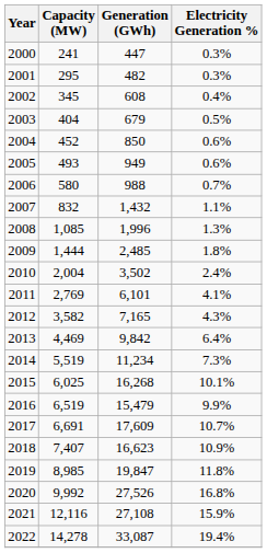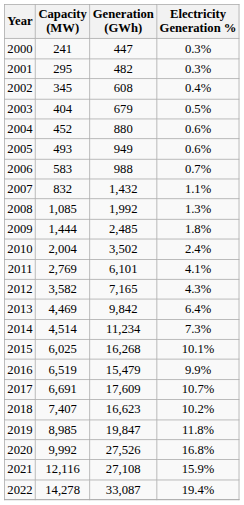 <table class="wikitable">
 <tr>
 <th>Year</th>
 <th>Capacity<br> (MW)</th>
 <th>Generation<br> (GWh)</th>
 <th>Electricity<br> Generation %</th>
 </tr>
 <tr>
 <td align=right>2000</td>
 <td align=center>241</td>
 <td align=center>447</td>
 <td align=center>0.3%</td>
 </tr>
 <tr>
 <td align=right>2001</td>
 <td align=center>295</td>
 <td align=center>482</td>
 <td align=center>0.3%</td>
 </tr>
 <tr>
 <td align=right>2002</td>
 <td align=center>345</td>
 <td align=center>608</td>
 <td align=center>0.4%</td>
 </tr>
 <tr>
 <td align=right>2003</td>
 <td align=center>404</td>
 <td align=center>679</td>
 <td align=center>0.5%</td>
 </tr>
 <tr>
 <td align=right>2004</td>
 <td align=center>452</td>
-<td align=center>850</td>
+<td align=center>880</td>
 <td align=center>0.6%</td>
 </tr>
 <tr>
 <td align=right>2005</td>
 <td align=center>493</td>
 <td align=center>949</td>
 <td align=center>0.6%</td>
 </tr>
 <tr>
 <td align=right>2006</td>
-<td align=center>580</td>
+<td align=center>583</td>
 <td align=center>988</td>
 <td align=center>0.7%</td>
 </tr>
 <tr>
 <td align=right>2007</td>
 <td align=center>832</td>
 <td align=center>1,432</td>
 <td align=center>1.1%</td>
 </tr>
 <tr>
 <td align=right>2008</td>
 <td align=center>1,085</td>
-<td align=center>1,996</td>
+<td align=center>1,992</td>
 <td align=center>1.3%</td>
 </tr>
 <tr>
 <td align=right>2009</td>
 <td align=center>1,444</td>
 <td align=center>2,485</td>
 <td align=center>1.8%</td>
 </tr>
 <tr>
 <td align=right>2010</td>
 <td align=center>2,004</td>
 <td align=center>3,502</td>
 <td align=center>2.4%</td>
 </tr>
 <tr>
 <td align=right>2011</td>
 <td align=center>2,769</td>
 <td align=center>6,101</td>
 <td align=center>4.1%</td>
 </tr>
 <tr>
 <td align=right>2012</td>
 <td align=center>3,582</td>
 <td align=center>7,165</td>
 <td align=center>4.3%</td>
 </tr>
 <tr>
 <td align=right>2013</td>
 <td align=center>4,469</td>
 <td align=center>9,842</td>
 <td align=center>6.4%</td>
 </tr>
 <tr>
 <td align=right>2014</td>
-<td align=center>5,519</td>
+<td align=center>4,514</td>
 <td align=center>11,234</td>
 <td align=center>7.3%</td>
 </tr>
 <tr>
 <td align=right>2015</td>
 <td align=center>6,025</td>
 <td align=center>16,268</td>
 <td align=center>10.1%</td>
 </tr>
 <tr>
 <td align=right>2016</td>
 <td align=center>6,519</td>
 <td align=center>15,479</td>
 <td align=center>9.9%</td>
 </tr>
 <tr>
 <td align=right>2017</td>
 <td align=center>6,691</td>
 <td align=center>17,609</td>
 <td align=center>10.7%</td>
 </tr>
 <tr>
 <td align=right>2018</td>
 <td align=center>7,407</td>
 <td align=center>16,623</td>
-<td align=center>10.9%</td>
+<td align=center>10.2%</td>
 </tr>
 <tr>
 <td align=right>2019</td>
 <td align=center>8,985</td>
 <td align=center>19,847</td>
 <td align=center>11.8%</td>
 </tr>
 <tr>
 <td align=right>2020</td>
 <td align=center>9,992</td>
 <td align=center>27,526</td>
 <td align=center>16.8%</td>
 </tr>
 <tr>
 <td align=right>2021</td>
 <td align=center>12,116</td>
 <td align=center>27,108</td>
 <td align=center>15.9%</td>
 </tr>
 <tr>
 <td align=right>2022</td>
 <td align=center>14,278</td>
 <td align=center>33,087</td>
 <td align=center>19.4%</td>
 </tr>
 <tr>
 </tr>
 </table>
